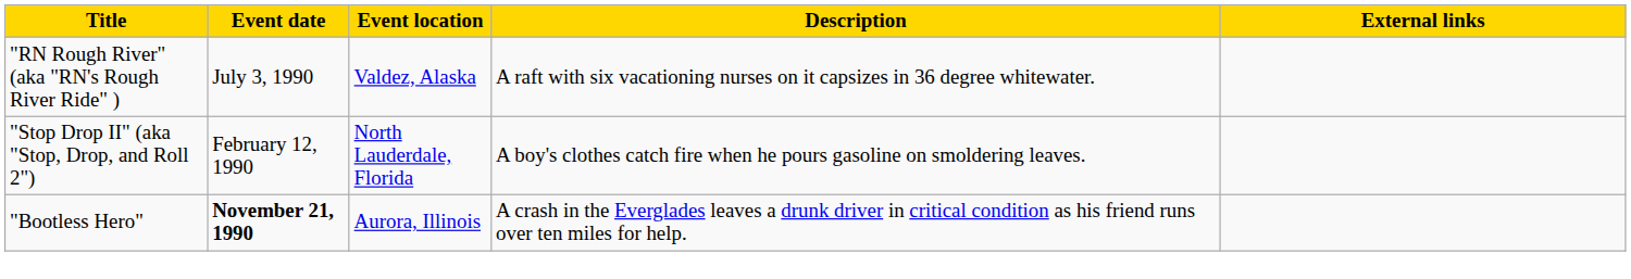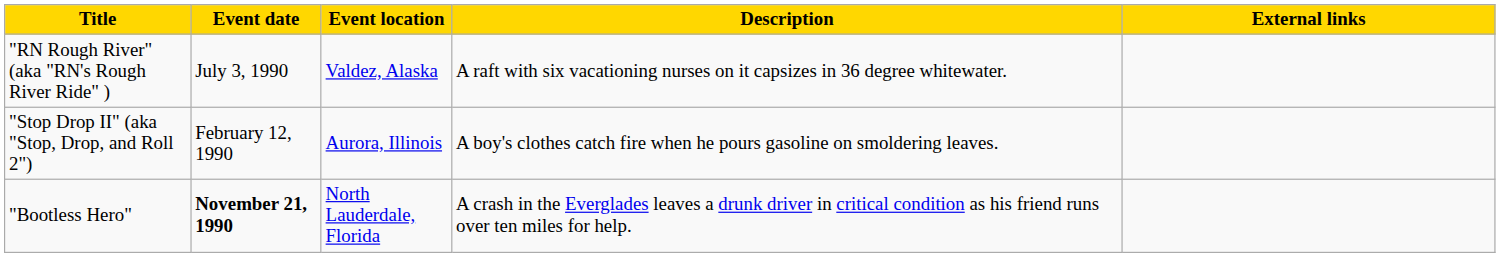 <table class="wikitable" style="width: 100%;">
 <tr>
 <th style="background: #FFD700; color: #000000; width: 10%;">Title</th>
 <th style="background: #FFD700; color: #000000; width: 7%;">Event date</th>
 <th style="background: #FFD700; color: #000000; width: 7%;">Event location</th>
 <th style="background: #FFD700; color: #000000; width: 36%;">Description</th>
 <th style="background: #FFD700; color: #000000; width: 20%;">External links</th>
 </tr>
 <tr>
 <td>"RN Rough River" (aka "RN's Rough River Ride" )</td>
 <td>July 3, 1990</td>
 <td><a href='#'>Valdez, Alaska</a></td>
 <td>A raft with six vacationing nurses on it capsizes in 36 degree whitewater.</td>
 <td></td>
 </tr>
 <tr>
 <td>"Stop Drop II" (aka "Stop, Drop, and Roll 2")</td>
 <td>February 12, 1990</td>
-<td><a href='#'>North Lauderdale, Florida</a></td>
+<td><a href='#'>Aurora, Illinois</a></td>
 <td>A boy's clothes catch fire when he pours gasoline on smoldering leaves.</td>
 <td></td>
 </tr>
 <tr>
 <td>"Bootless Hero"</td>
 <td><strong>November 21, 1990</strong></td>
-<td><a href='#'>Aurora, Illinois</a></td>
+<td><a href='#'>North Lauderdale, Florida</a></td>
 <td>A crash in the <a href='#'>Everglades</a> leaves a <a href='#'>drunk driver</a> in <a href='#'>critical condition</a> as his friend runs over ten miles for help.</td>
 <td></td>
 </tr>
 </table>
